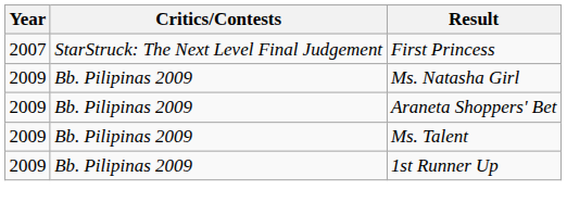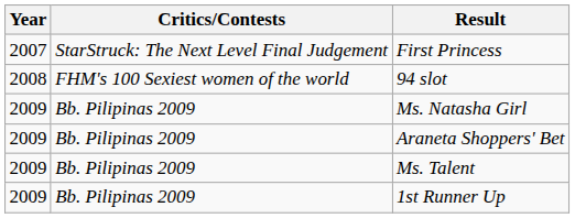 <table class="wikitable">
 <tr>
 <th>Year</th>
 <th>Critics/Contests</th>
 <th>Result</th>
 </tr>
 <tr>
 <td>2007</td>
 <td><em>StarStruck: The Next Level Final Judgement</em></td>
 <td><em>First Princess</em></td>
+</tr>
+<tr>
+<td>2008</td>
+<td><em> FHM's 100 Sexiest women of the world</em></td>
+<td><em>94 slot</em></td>
 </tr>
 <tr>
 <td>2009</td>
 <td><em>Bb. Pilipinas 2009</em></td>
 <td><em>Ms. Natasha Girl</em></td>
 </tr>
 <tr>
 <td>2009</td>
 <td><em>Bb. Pilipinas 2009</em></td>
 <td><em>Araneta Shoppers' Bet</em></td>
 </tr>
 <tr>
 <td>2009</td>
 <td><em>Bb. Pilipinas 2009</em></td>
 <td><em>Ms. Talent</em></td>
 </tr>
 <tr>
 <td>2009</td>
 <td><em>Bb. Pilipinas 2009</em></td>
 <td><em>1st Runner Up</em></td>
 </tr>
 </table>
